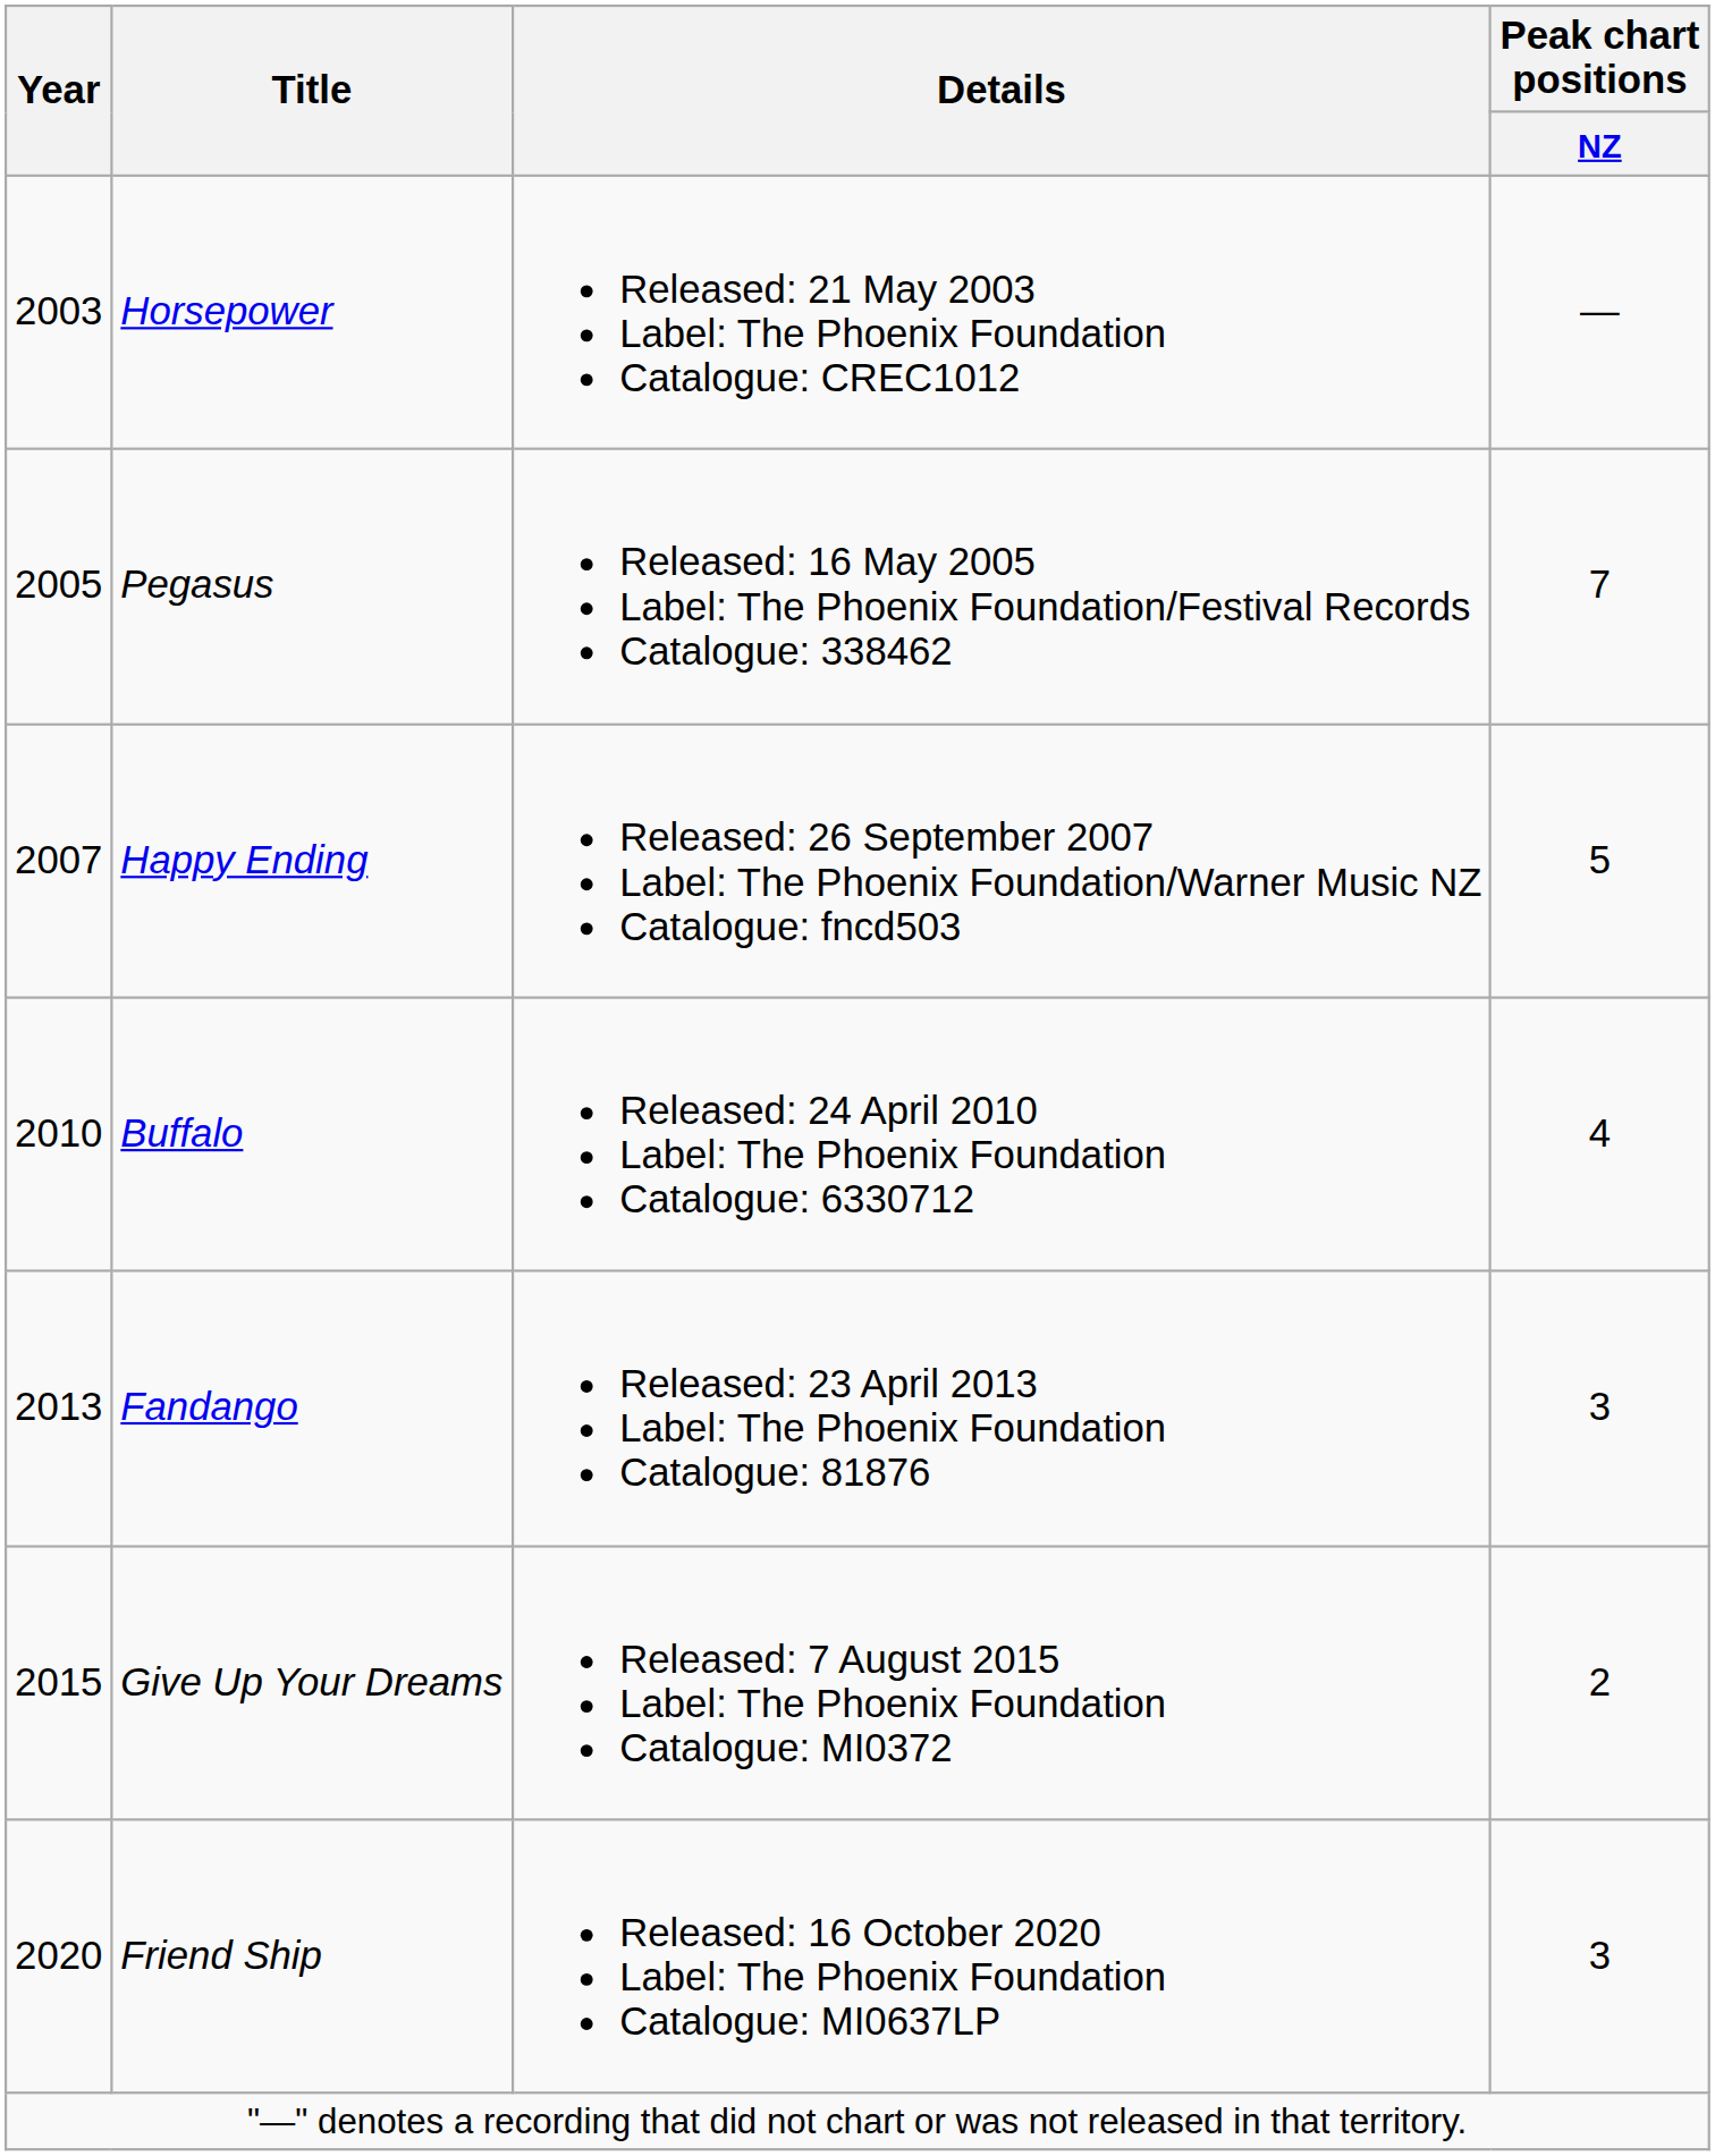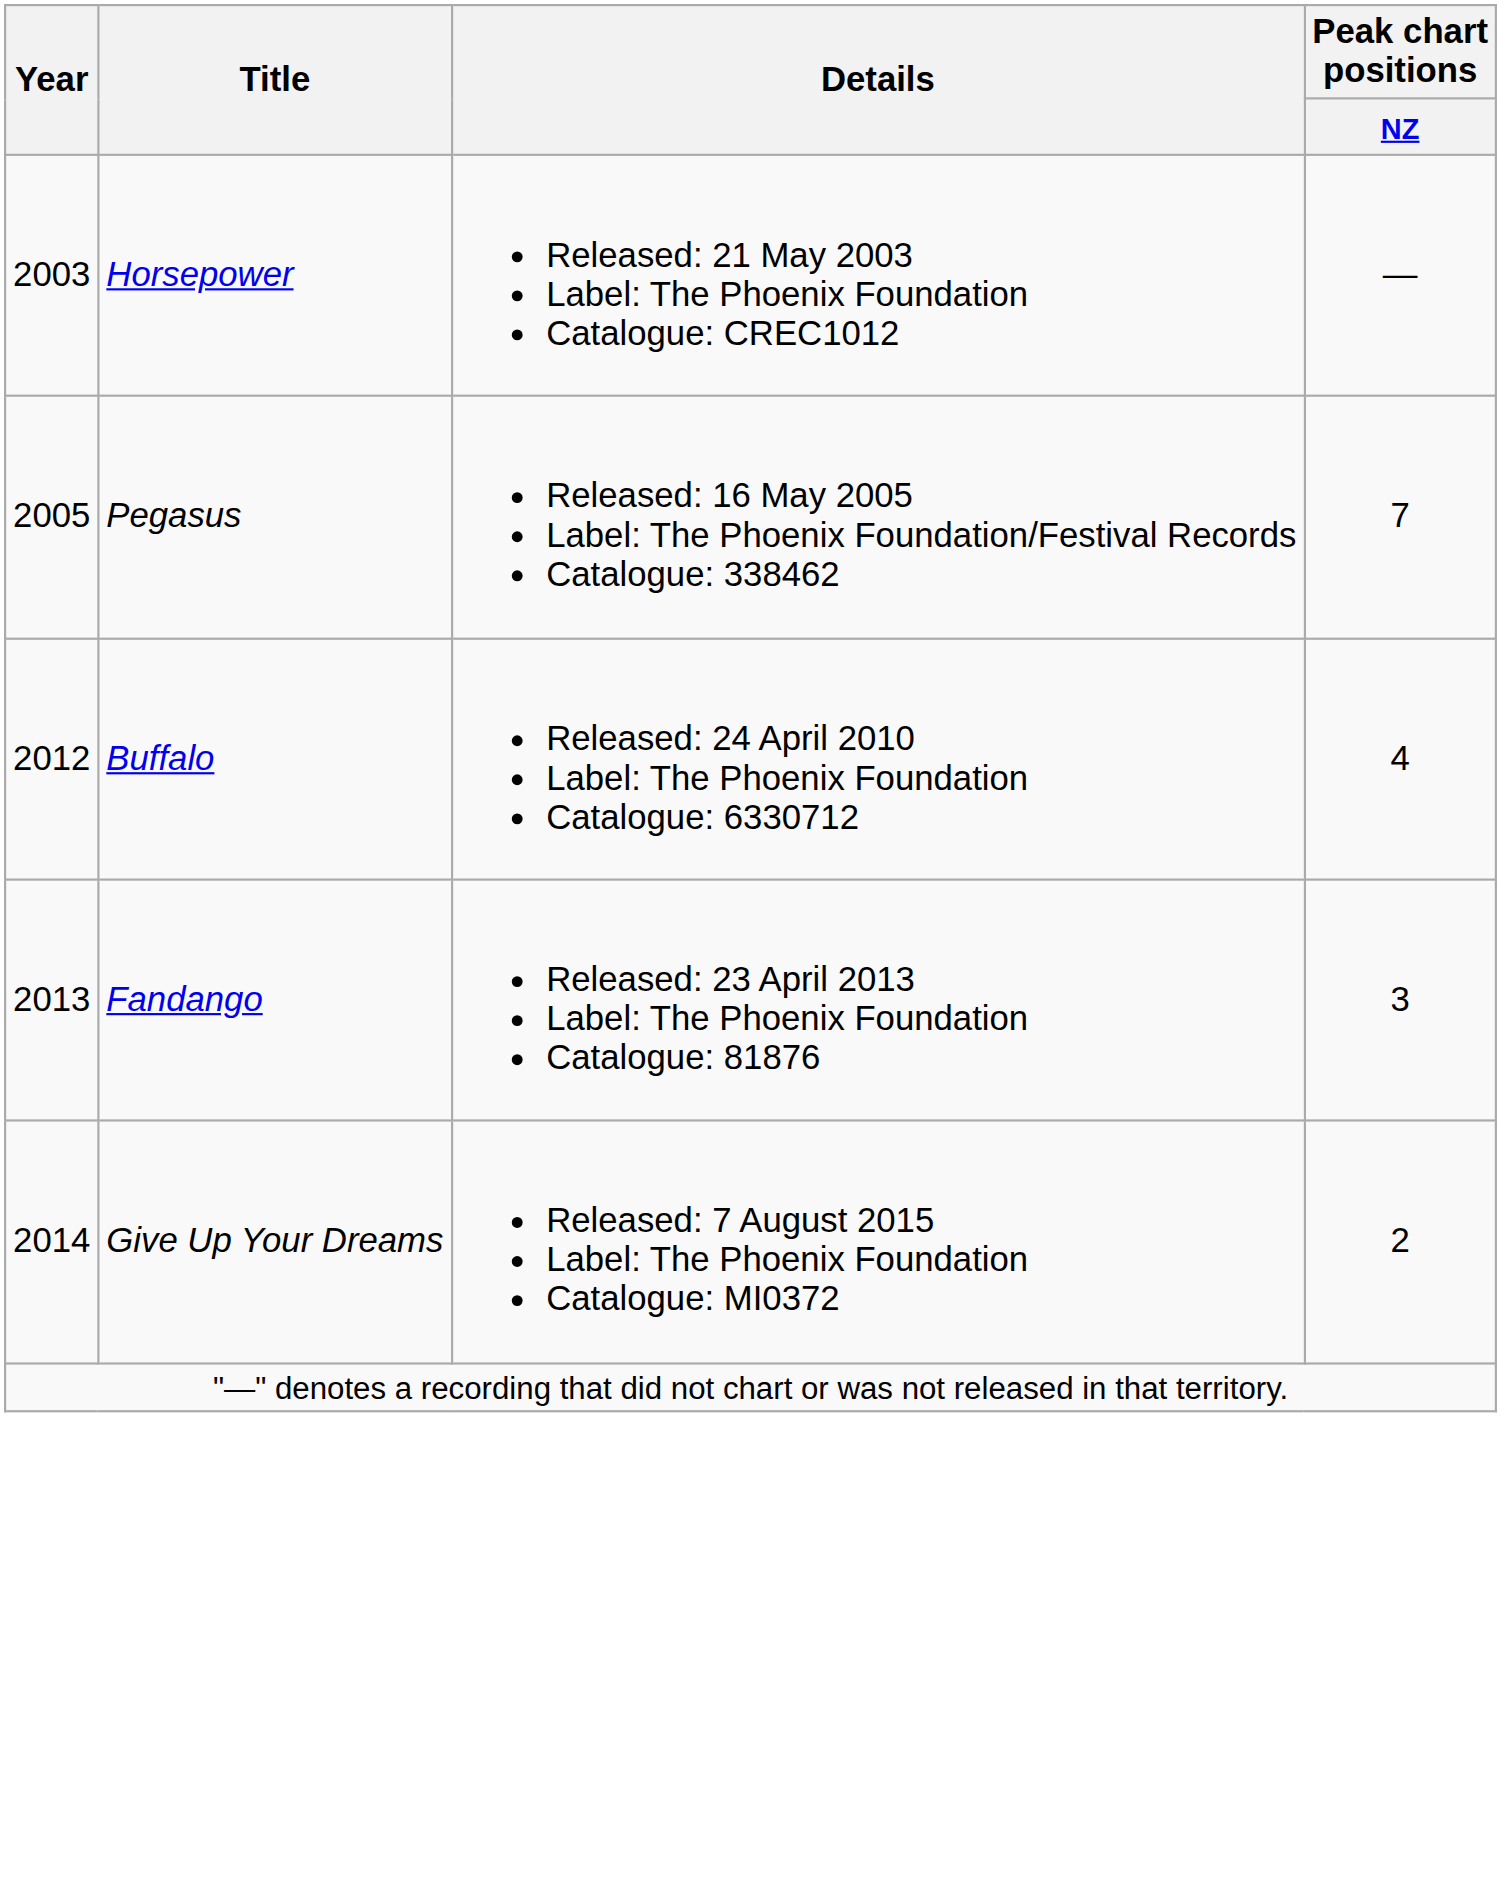 <table class="wikitable plainrowheaders">
 <tr>
 <th rowspan="2">Year</th>
 <th rowspan="2">Title</th>
 <th rowspan="2">Details</th>
 <th>Peak chart<br>positions</th>
 </tr>
 <tr>
 <th><small><a href='#'>NZ</a></small><br></th>
 </tr>
 <tr>
 <td>2003</td>
 <td><em><a href='#'>Horsepower</a></em></td>
 <td><br><ul><li>Released: 21 May 2003</li><li>Label: The Phoenix Foundation</li><li>Catalogue: CREC1012</li></ul></td>
 <td align="center">—</td>
 </tr>
 <tr>
 <td>2005</td>
 <td><em>Pegasus</em></td>
 <td><br><ul><li>Released: 16 May 2005</li><li>Label: The Phoenix Foundation/Festival Records</li><li>Catalogue: 338462</li></ul></td>
 <td align="center">7<br></td>
 </tr>
 <tr>
-<td>2007</td>
-<td><em><a href='#'>Happy Ending</a></em></td>
-<td><br><ul><li>Released: 26 September 2007</li><li>Label: The Phoenix Foundation/Warner Music NZ</li><li>Catalogue: fncd503</li></ul></td>
-<td align="center">5</td>
-</tr>
-<tr>
-<td>2010</td>
+<td>2012</td>
 <td><em><a href='#'>Buffalo</a></em></td>
 <td><br><ul><li>Released: 24 April 2010</li><li>Label: The Phoenix Foundation</li><li>Catalogue: 6330712</li></ul></td>
 <td align="center">4</td>
 </tr>
 <tr>
 <td>2013</td>
 <td><em><a href='#'>Fandango</a></em></td>
 <td><br><ul><li>Released: 23 April 2013</li><li>Label: The Phoenix Foundation</li><li>Catalogue: 81876</li></ul></td>
 <td align="center">3</td>
 </tr>
 <tr>
-<td>2015</td>
+<td>2014</td>
 <td><em>Give Up Your Dreams</em></td>
 <td><br><ul><li>Released: 7 August 2015</li><li>Label: The Phoenix Foundation</li><li>Catalogue: MI0372</li></ul></td>
 <td align="center">2</td>
 </tr>
 <tr>
-<td>2020</td>
-<td><em>Friend Ship</em></td>
-<td><br><ul><li>Released: 16 October 2020</li><li>Label: The Phoenix Foundation</li><li>Catalogue: MI0637LP</li></ul></td>
-<td align="center">3<br></td>
-</tr>
-<tr>
 <td colspan="4" style="font-size:90%" align="center">"—" denotes a recording that did not chart or was not released in that territory.</td>
 </tr>
 </table>
